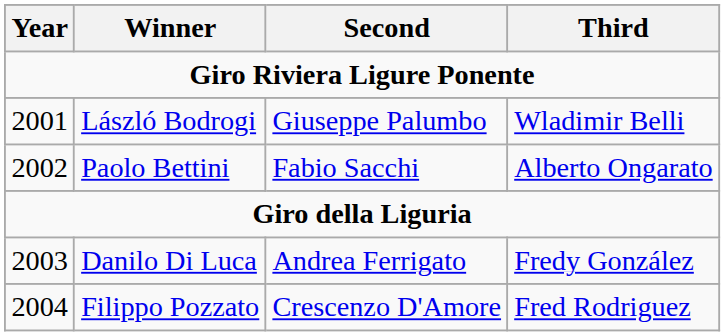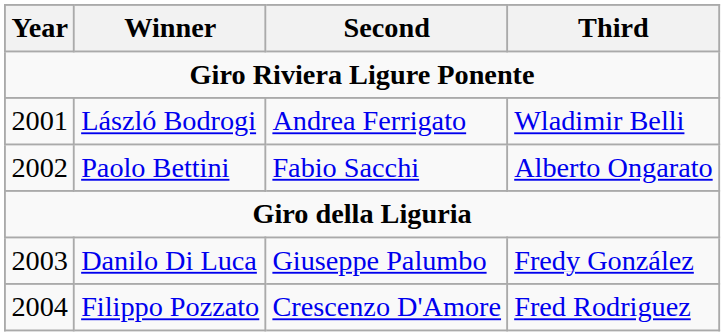 <table class="wikitable sortable" style="font-size:95%">
 <tr>
 <th>Year</th>
 <th>Winner</th>
 <th>Second</th>
 <th>Third</th>
 </tr>
 <tr>
 <td align=center colspan=4><strong>Giro Riviera Ligure Ponente</strong></td>
 </tr>
 <tr>
 <td>2001</td>
 <td> <a href='#'>László Bodrogi</a></td>
-<td> <a href='#'>Giuseppe Palumbo</a></td>
+<td> <a href='#'>Andrea Ferrigato</a></td>
 <td> <a href='#'>Wladimir Belli</a></td>
 </tr>
 <tr>
 <td>2002</td>
 <td> <a href='#'>Paolo Bettini</a></td>
 <td> <a href='#'>Fabio Sacchi</a></td>
 <td> <a href='#'>Alberto Ongarato</a></td>
 </tr>
 <tr>
 <td align=center colspan=4><strong>Giro della Liguria</strong></td>
 </tr>
 <tr>
 <td>2003</td>
 <td> <a href='#'>Danilo Di Luca</a></td>
-<td> <a href='#'>Andrea Ferrigato</a></td>
+<td> <a href='#'>Giuseppe Palumbo</a></td>
 <td> <a href='#'>Fredy González</a></td>
 </tr>
 <tr>
 <td>2004</td>
 <td> <a href='#'>Filippo Pozzato</a></td>
 <td> <a href='#'>Crescenzo D'Amore</a></td>
 <td> <a href='#'>Fred Rodriguez</a></td>
 </tr>
 </table>
